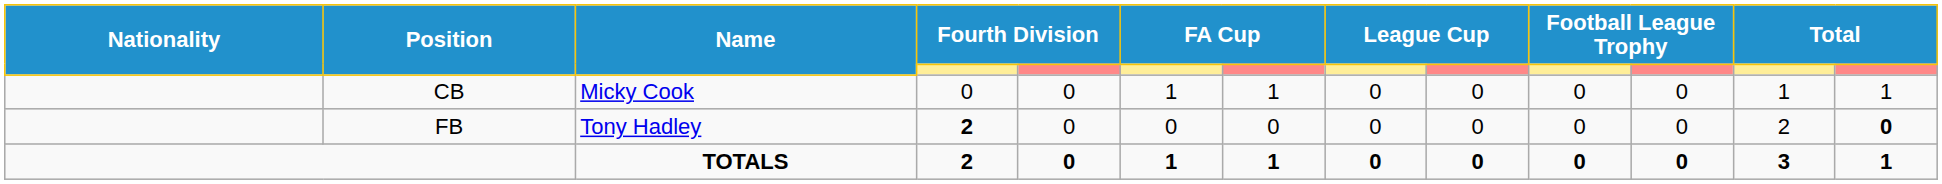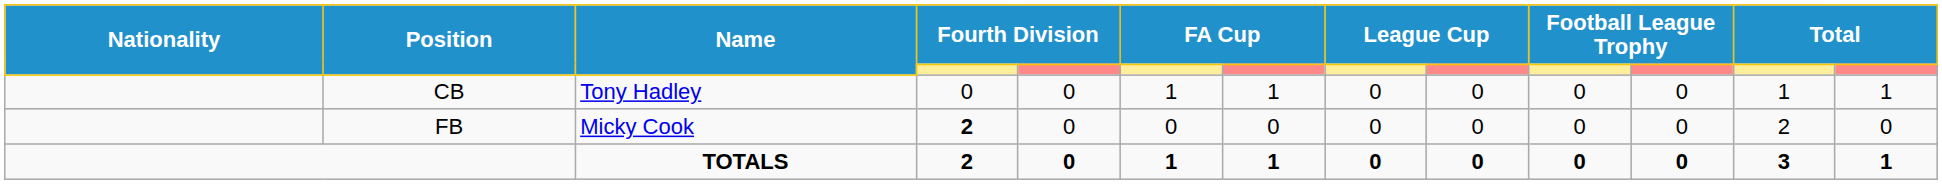 <table class="wikitable" style="text-align:center; font-size:90%; width:100%;">
 <tr>
 <th rowspan="2" style="background:#2191CC; color:white; border:1px solid #F7C408; text-align:center;">Nationality</th>
 <th rowspan="2" style="background:#2191CC; color:white; border:1px solid #F7C408; text-align:center;">Position</th>
 <th rowspan="2" style="background:#2191CC; color:white; border:1px solid #F7C408; text-align:center;">Name</th>
 <th colspan="2" style="background:#2191CC; color:white; border:1px solid #F7C408; text-align:center;">Fourth Division</th>
 <th colspan="2" style="background:#2191CC; color:white; border:1px solid #F7C408; text-align:center;">FA Cup</th>
 <th colspan="2" style="background:#2191CC; color:white; border:1px solid #F7C408; text-align:center;">League Cup</th>
 <th colspan="2" style="background:#2191CC; color:white; border:1px solid #F7C408; text-align:center;">Football League Trophy</th>
 <th colspan="2" style="background:#2191CC; color:white; border:1px solid #F7C408; text-align:center;">Total</th>
 </tr>
 <tr>
 <th width=60 style="background: #FFEE99"></th>
 <th width=60 style="background: #FF8888"></th>
 <th width=60 style="background: #FFEE99"></th>
 <th width=60 style="background: #FF8888"></th>
 <th width=60 style="background: #FFEE99"></th>
 <th width=60 style="background: #FF8888"></th>
 <th width=60 style="background: #FFEE99"></th>
 <th width=60 style="background: #FF8888"></th>
 <th width=60 style="background: #FFEE99"></th>
 <th width=60 style="background: #FF8888"></th>
 </tr>
 <tr>
 <td></td>
 <td>CB</td>
-<td align="left"><a href='#'>Micky Cook</a></td>
+<td align="left"><a href='#'>Tony Hadley</a></td>
 <td>0</td>
 <td>0</td>
 <td>1</td>
 <td>1</td>
 <td>0</td>
 <td>0</td>
 <td>0</td>
 <td>0</td>
 <td>1</td>
 <td>1</td>
 </tr>
 <tr>
 <td></td>
 <td>FB</td>
-<td align="left"><a href='#'>Tony Hadley</a></td>
+<td align="left"><a href='#'>Micky Cook</a></td>
 <td><strong>2</strong></td>
 <td>0</td>
 <td>0</td>
 <td>0</td>
 <td>0</td>
 <td>0</td>
 <td>0</td>
 <td>0</td>
 <td>2</td>
-<td><strong>0</strong></td>
+<td>0</td>
 </tr>
 <tr>
 <td colspan="2"></td>
 <td><strong>TOTALS</strong></td>
 <td><strong>2</strong></td>
 <td><strong>0</strong></td>
 <td><strong>1</strong></td>
 <td><strong>1</strong></td>
 <td><strong>0</strong></td>
 <td><strong>0</strong></td>
 <td><strong>0</strong></td>
 <td><strong>0</strong></td>
 <td><strong>3</strong></td>
 <td><strong>1</strong></td>
 </tr>
 </table>
